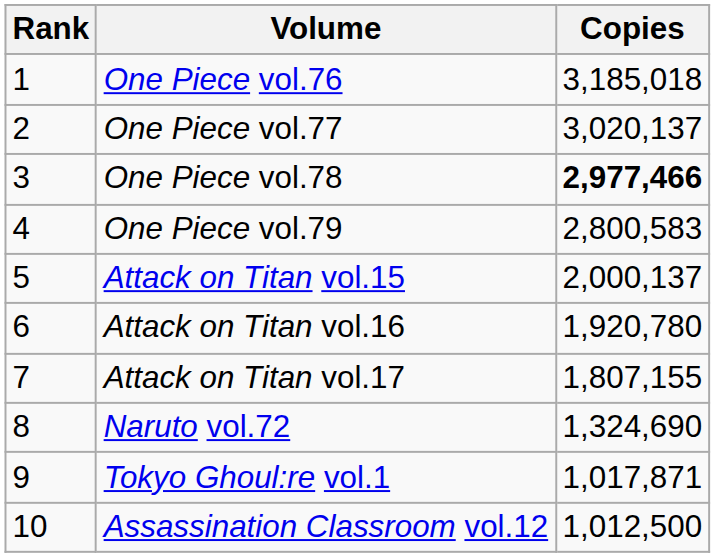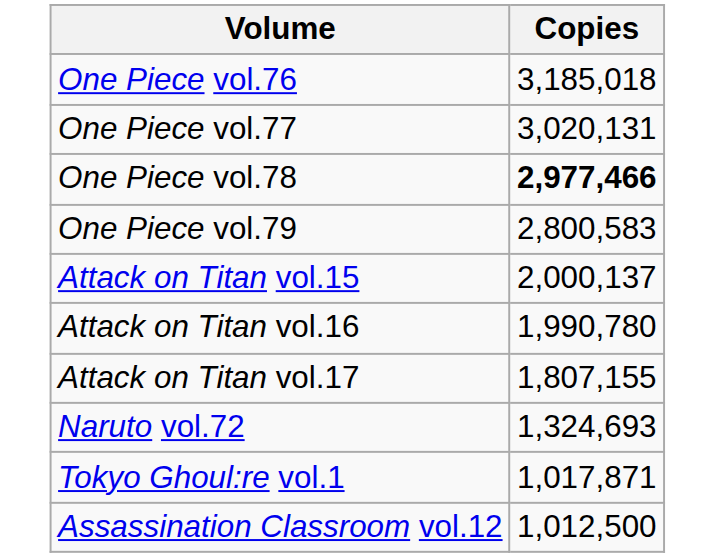 <table class="wikitable sortable" style="margin:auto; margin:auto;">
 <tr>
-<th>Rank</th>
 <th>Volume</th>
 <th>Copies</th>
 </tr>
 <tr>
-<td>1</td>
 <td><em><a href='#'>One Piece</a></em> <a href='#'>vol.76</a></td>
 <td>3,185,018</td>
 </tr>
 <tr>
-<td>2</td>
 <td><em>One Piece</em> vol.77</td>
-<td>3,020,137</td>
+<td>3,020,131</td>
 </tr>
 <tr>
-<td>3</td>
 <td><em>One Piece</em> vol.78</td>
 <td><strong>2,977,466</strong></td>
 </tr>
 <tr>
-<td>4</td>
 <td><em>One Piece</em> vol.79</td>
 <td>2,800,583</td>
 </tr>
 <tr>
-<td>5</td>
 <td><em><a href='#'>Attack on Titan</a></em> <a href='#'>vol.15</a></td>
 <td>2,000,137</td>
 </tr>
 <tr>
-<td>6</td>
 <td><em>Attack on Titan</em> vol.16</td>
-<td>1,920,780</td>
+<td>1,990,780</td>
 </tr>
 <tr>
-<td>7</td>
 <td><em>Attack on Titan</em> vol.17</td>
 <td>1,807,155</td>
 </tr>
 <tr>
-<td>8</td>
 <td><em><a href='#'>Naruto</a></em> <a href='#'>vol.72</a></td>
-<td>1,324,690</td>
+<td>1,324,693</td>
 </tr>
 <tr>
-<td>9</td>
 <td><em><a href='#'>Tokyo Ghoul:re</a></em> <a href='#'>vol.1</a></td>
 <td>1,017,871</td>
 </tr>
 <tr>
-<td>10</td>
 <td><em><a href='#'>Assassination Classroom</a></em> <a href='#'>vol.12</a></td>
 <td>1,012,500</td>
 </tr>
 </table>
